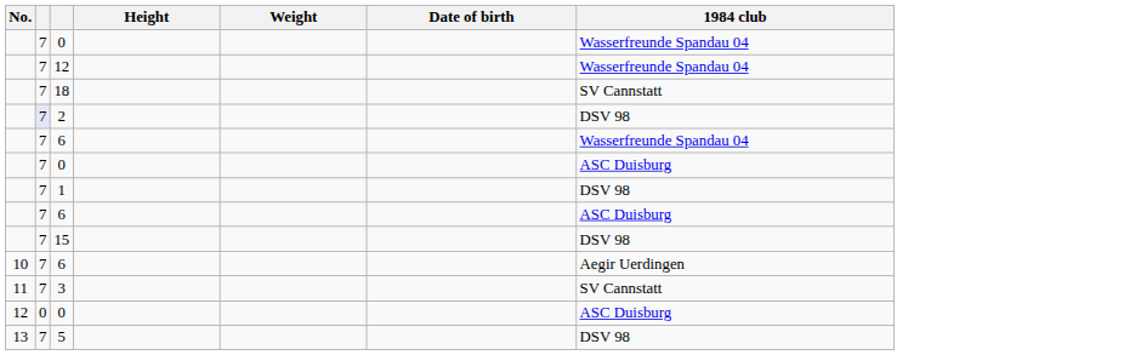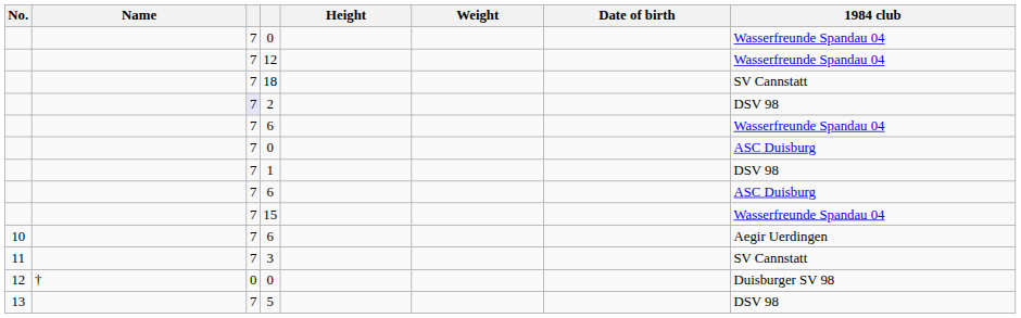 <table class="wikitable sortable" style="text-align:center;">
 <tr>
 <th>No.</th>
+<th style="width:15em">Name</th>
 <th></th>
 <th></th>
 <th style="width:9em">Height</th>
 <th style="width:9em">Weight</th>
 <th style="width:13em">Date of birth</th>
 <th style="width:20em">1984 club</th>
 </tr>
 <tr>
 <td></td>
+<td align=left></td>
 <td>7</td>
 <td>0</td>
 <td></td>
 <td></td>
 <td align=right></td>
 <td align=left> <a href='#'>Wasserfreunde Spandau 04</a></td>
 </tr>
 <tr>
 <td></td>
+<td align=left></td>
 <td>7</td>
 <td>12</td>
 <td></td>
 <td></td>
 <td align=right></td>
 <td align=left> <a href='#'>Wasserfreunde Spandau 04</a></td>
 </tr>
 <tr>
 <td></td>
+<td align=left></td>
 <td>7</td>
 <td>18</td>
 <td></td>
 <td></td>
 <td align=right></td>
 <td align=left> SV Cannstatt</td>
 </tr>
 <tr>
 <td></td>
+<td align=left></td>
 <td style="background: lavender;">7</td>
 <td>2</td>
 <td></td>
 <td></td>
 <td align=right></td>
 <td align=left> DSV 98</td>
 </tr>
 <tr>
 <td></td>
+<td align=left></td>
 <td>7</td>
 <td>6</td>
 <td></td>
 <td></td>
 <td align=right></td>
 <td align=left> <a href='#'>Wasserfreunde Spandau 04</a></td>
 </tr>
 <tr>
 <td></td>
+<td align=left></td>
 <td>7</td>
 <td>0</td>
 <td></td>
 <td></td>
 <td align=right></td>
 <td align=left> <a href='#'>ASC Duisburg</a></td>
 </tr>
 <tr>
 <td></td>
+<td align=left></td>
 <td>7</td>
 <td>1</td>
 <td></td>
 <td></td>
 <td align=right></td>
 <td align=left> DSV 98</td>
 </tr>
 <tr>
 <td></td>
+<td align=left></td>
 <td>7</td>
 <td>6</td>
 <td></td>
 <td></td>
 <td align=right></td>
 <td align=left> <a href='#'>ASC Duisburg</a></td>
 </tr>
 <tr>
 <td></td>
+<td align=left></td>
 <td>7</td>
 <td>15</td>
 <td></td>
 <td></td>
 <td align=right></td>
-<td align=left> DSV 98</td>
+<td align=left> <a href='#'>Wasserfreunde Spandau 04</a></td>
 </tr>
 <tr>
 <td>10</td>
+<td align=left></td>
 <td>7</td>
 <td>6</td>
 <td></td>
 <td></td>
 <td align=right></td>
 <td align=left> Aegir Uerdingen</td>
 </tr>
 <tr>
 <td>11</td>
+<td align=left></td>
 <td>7</td>
 <td>3</td>
 <td></td>
 <td></td>
 <td align=right></td>
 <td align=left> SV Cannstatt</td>
 </tr>
 <tr>
 <td>12</td>
+<td align=left> †</td>
 <td>0</td>
 <td>0</td>
 <td></td>
 <td></td>
 <td align=right></td>
-<td align=left> <a href='#'>ASC Duisburg</a></td>
+<td align=left> Duisburger SV 98</td>
 </tr>
 <tr>
 <td>13</td>
+<td align=left></td>
 <td>7</td>
 <td>5</td>
 <td></td>
 <td></td>
 <td align=right></td>
 <td align=left> DSV 98</td>
 </tr>
 </table>
